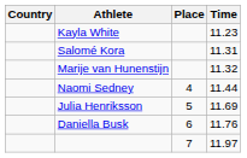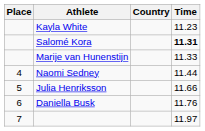 <table class="wikitable">
 <tr>
+<th>Place</th>
+<th>Athlete</th>
 <th>Country</th>
-<th>Athlete</th>
-<th>Place</th>
 <th>Time</th>
 </tr>
 <tr>
+<td align=center></td>
+<td><a href='#'>Kayla White</a></td>
 <td></td>
-<td><a href='#'>Kayla White</a></td>
-<td align=center></td>
 <td>11.23</td>
 </tr>
 <tr>
+<td align=center></td>
+<td><a href='#'>Salomé Kora</a></td>
 <td></td>
-<td><a href='#'>Salomé Kora</a></td>
-<td align=center></td>
-<td>11.31</td>
+<td><strong>11.31</strong></td>
 </tr>
 <tr>
+<td align=center></td>
+<td><a href='#'>Marije van Hunenstijn</a></td>
 <td></td>
-<td><a href='#'>Marije van Hunenstijn</a></td>
-<td align=center></td>
-<td>11.32</td>
+<td>11.33</td>
 </tr>
 <tr>
+<td align=center>4</td>
+<td><a href='#'>Naomi Sedney</a></td>
 <td></td>
-<td><a href='#'>Naomi Sedney</a></td>
-<td align=center>4</td>
 <td>11.44</td>
 </tr>
 <tr>
+<td align=center>5</td>
+<td><a href='#'>Julia Henriksson</a></td>
 <td></td>
-<td><a href='#'>Julia Henriksson</a></td>
-<td align=center>5</td>
-<td>11.69</td>
+<td>11.66</td>
 </tr>
 <tr>
+<td align=center>6</td>
+<td><a href='#'>Daniella Busk</a></td>
 <td></td>
-<td><a href='#'>Daniella Busk</a></td>
-<td align=center>6</td>
 <td>11.76</td>
 </tr>
 <tr>
+<td align=center>7</td>
 <td></td>
 <td></td>
-<td align=center>7</td>
 <td>11.97</td>
 </tr>
 </table>
